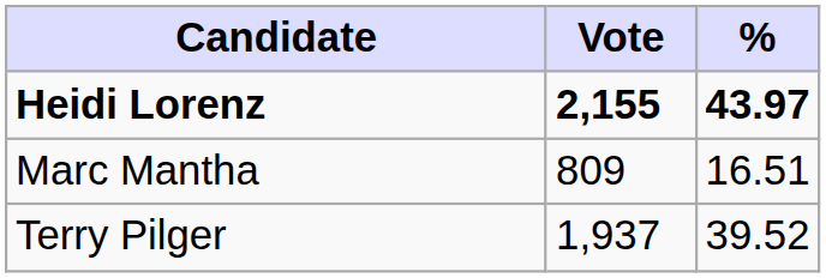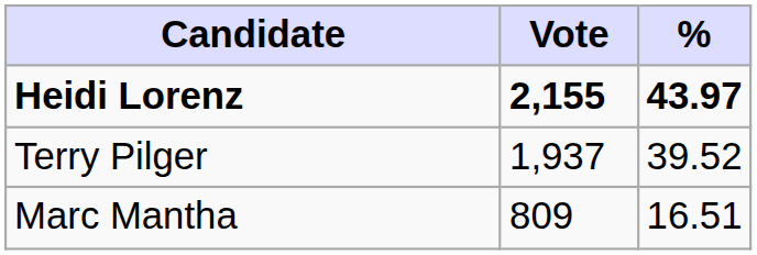 <table class="wikitable">
 <tr>
 <th style="background:#ddf; width:200px;">Candidate</th>
 <th style="background:#ddf; width:50px;">Vote</th>
 <th style="background:#ddf; width:30px;">%</th>
 </tr>
 <tr>
 <td><strong>Heidi Lorenz</strong></td>
 <td><strong>2,155</strong></td>
 <td><strong>43.97</strong></td>
 </tr>
 <tr>
+<td>Terry Pilger</td>
+<td>1,937</td>
+<td>39.52</td>
+</tr>
+<tr>
 <td>Marc Mantha</td>
 <td>809</td>
 <td>16.51</td>
 </tr>
-<tr>
-<td>Terry Pilger</td>
-<td>1,937</td>
-<td>39.52</td>
-</tr>
 </table>
